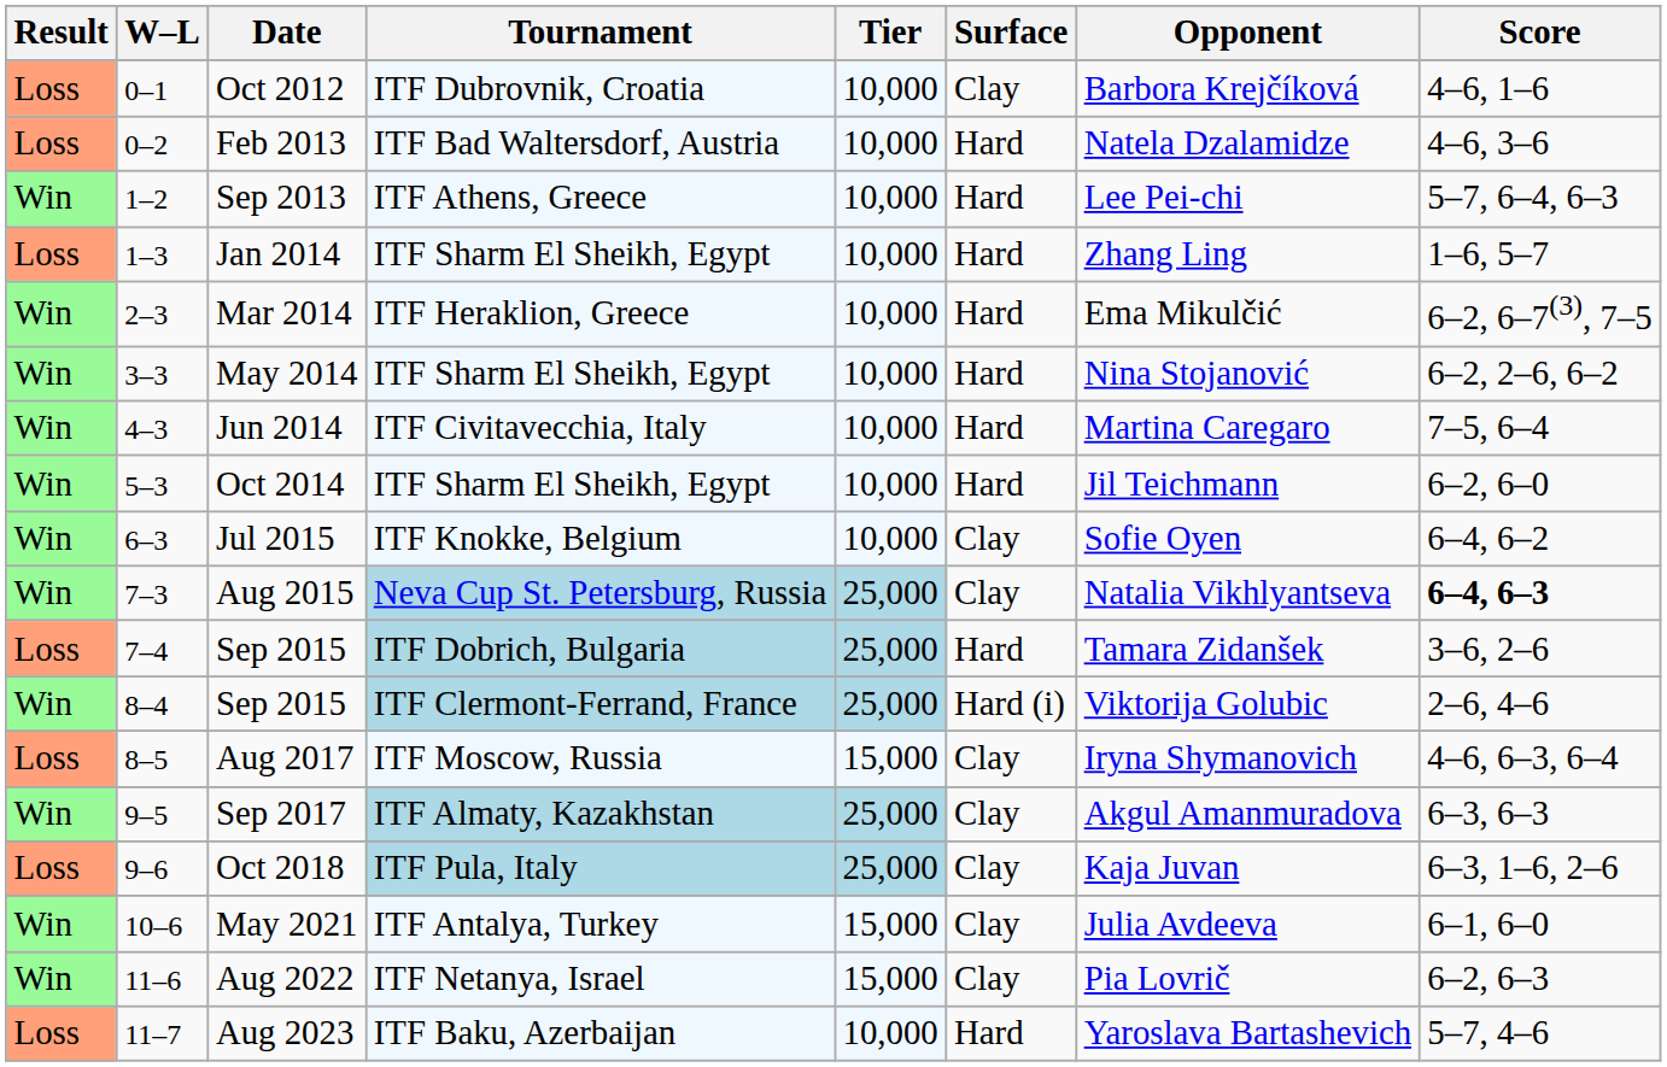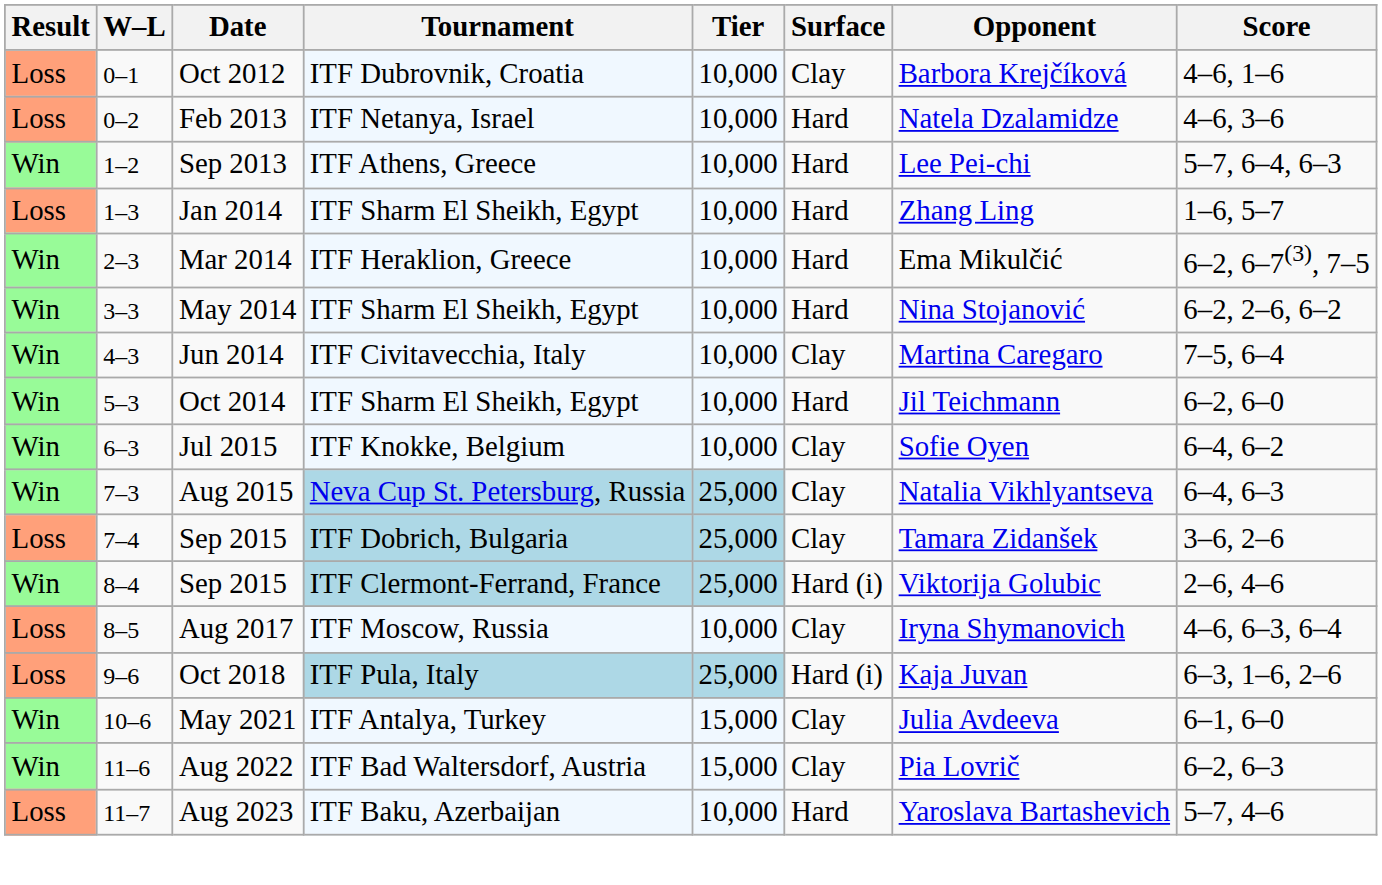 <table class="sortable wikitable">
 <tr>
 <th>Result</th>
 <th class="unsortable">W–L</th>
 <th>Date</th>
 <th>Tournament</th>
 <th>Tier</th>
 <th>Surface</th>
 <th>Opponent</th>
 <th class="unsortable">Score</th>
 </tr>
 <tr>
 <td style="background:#ffa07a;">Loss</td>
 <td><small>0–1</small></td>
 <td>Oct 2012</td>
 <td style="background:#f0f8ff;">ITF Dubrovnik, Croatia</td>
 <td style="background:#f0f8ff;">10,000</td>
 <td>Clay</td>
 <td> <a href='#'>Barbora Krejčíková</a></td>
 <td>4–6, 1–6</td>
 </tr>
 <tr>
 <td style="background:#ffa07a;">Loss</td>
 <td><small>0–2</small></td>
 <td>Feb 2013</td>
-<td style="background:#f0f8ff;">ITF Bad Waltersdorf, Austria</td>
+<td style="background:#f0f8ff;">ITF Netanya, Israel</td>
 <td style="background:#f0f8ff;">10,000</td>
 <td>Hard</td>
 <td> <a href='#'>Natela Dzalamidze</a></td>
 <td>4–6, 3–6</td>
 </tr>
 <tr>
 <td style="background:#98fb98;">Win</td>
 <td><small>1–2</small></td>
 <td>Sep 2013</td>
 <td style="background:#f0f8ff;">ITF Athens, Greece</td>
 <td style="background:#f0f8ff;">10,000</td>
 <td>Hard</td>
 <td> <a href='#'>Lee Pei-chi</a></td>
 <td>5–7, 6–4, 6–3</td>
 </tr>
 <tr>
 <td style="background:#ffa07a;">Loss</td>
 <td><small>1–3</small></td>
 <td>Jan 2014</td>
 <td style="background:#f0f8ff;">ITF Sharm El Sheikh, Egypt</td>
 <td style="background:#f0f8ff;">10,000</td>
 <td>Hard</td>
 <td> <a href='#'>Zhang Ling</a></td>
 <td>1–6, 5–7</td>
 </tr>
 <tr>
 <td style="background:#98fb98;">Win</td>
 <td><small>2–3</small></td>
 <td>Mar 2014</td>
 <td style="background:#f0f8ff;">ITF Heraklion, Greece</td>
 <td style="background:#f0f8ff;">10,000</td>
 <td>Hard</td>
 <td> Ema Mikulčić</td>
 <td>6–2, 6–7<sup>(3)</sup>, 7–5</td>
 </tr>
 <tr>
 <td style="background:#98fb98;">Win</td>
 <td><small>3–3</small></td>
 <td>May 2014</td>
 <td style="background:#f0f8ff;">ITF Sharm El Sheikh, Egypt</td>
 <td style="background:#f0f8ff;">10,000</td>
 <td>Hard</td>
 <td> <a href='#'>Nina Stojanović</a></td>
 <td>6–2, 2–6, 6–2</td>
 </tr>
 <tr>
 <td style="background:#98fb98;">Win</td>
 <td><small>4–3</small></td>
 <td>Jun 2014</td>
 <td style="background:#f0f8ff;">ITF Civitavecchia, Italy</td>
 <td style="background:#f0f8ff;">10,000</td>
-<td>Hard</td>
+<td>Clay</td>
 <td> <a href='#'>Martina Caregaro</a></td>
 <td>7–5, 6–4</td>
 </tr>
 <tr>
 <td style="background:#98fb98;">Win</td>
 <td><small>5–3</small></td>
 <td>Oct 2014</td>
 <td style="background:#f0f8ff;">ITF Sharm El Sheikh, Egypt</td>
 <td style="background:#f0f8ff;">10,000</td>
 <td>Hard</td>
 <td> <a href='#'>Jil Teichmann</a></td>
 <td>6–2, 6–0</td>
 </tr>
 <tr>
 <td style="background:#98fb98;">Win</td>
 <td><small>6–3</small></td>
 <td>Jul 2015</td>
 <td style="background:#f0f8ff;">ITF Knokke, Belgium</td>
 <td style="background:#f0f8ff;">10,000</td>
 <td>Clay</td>
 <td> <a href='#'>Sofie Oyen</a></td>
 <td>6–4, 6–2</td>
 </tr>
 <tr>
 <td style="background:#98fb98;">Win</td>
 <td><small>7–3</small></td>
 <td>Aug 2015</td>
 <td style="background:lightblue;"><a href='#'>Neva Cup St. Petersburg</a>, Russia</td>
 <td style="background:lightblue;">25,000</td>
 <td>Clay</td>
 <td> <a href='#'>Natalia Vikhlyantseva</a></td>
-<td><strong>6–4, 6–3</strong></td>
+<td>6–4, 6–3</td>
 </tr>
 <tr>
 <td style="background:#ffa07a;">Loss</td>
 <td><small>7–4</small></td>
 <td>Sep 2015</td>
 <td style="background:lightblue;">ITF Dobrich, Bulgaria</td>
 <td style="background:lightblue;">25,000</td>
-<td>Hard</td>
+<td>Clay</td>
 <td> <a href='#'>Tamara Zidanšek</a></td>
 <td>3–6, 2–6</td>
 </tr>
 <tr>
 <td style="background:#98fb98;">Win</td>
 <td><small>8–4</small></td>
 <td>Sep 2015</td>
 <td style="background:lightblue;">ITF Clermont-Ferrand, France</td>
 <td style="background:lightblue;">25,000</td>
 <td>Hard (i)</td>
 <td> <a href='#'>Viktorija Golubic</a></td>
 <td>2–6, 4–6</td>
 </tr>
 <tr>
 <td style="background:#ffa07a;">Loss</td>
 <td><small>8–5</small></td>
 <td>Aug 2017</td>
 <td style="background:#f0f8ff;">ITF Moscow, Russia</td>
-<td style="background:#f0f8ff;">15,000</td>
+<td style="background:#f0f8ff;">10,000</td>
 <td>Clay</td>
 <td> <a href='#'>Iryna Shymanovich</a></td>
 <td>4–6, 6–3, 6–4</td>
-</tr>
-<tr>
-<td style="background:#98fb98;">Win</td>
-<td><small>9–5</small></td>
-<td>Sep 2017</td>
-<td style="background:lightblue;">ITF Almaty, Kazakhstan</td>
-<td style="background:lightblue;">25,000</td>
-<td>Clay</td>
-<td> <a href='#'>Akgul Amanmuradova</a></td>
-<td>6–3, 6–3</td>
 </tr>
 <tr>
 <td style="background:#ffa07a;">Loss</td>
 <td><small>9–6</small></td>
 <td>Oct 2018</td>
 <td style="background:lightblue;">ITF Pula, Italy</td>
 <td style="background:lightblue;">25,000</td>
-<td>Clay</td>
+<td>Hard (i)</td>
 <td> <a href='#'>Kaja Juvan</a></td>
 <td>6–3, 1–6, 2–6</td>
 </tr>
 <tr>
 <td style="background:#98fb98;">Win</td>
 <td><small>10–6</small></td>
 <td>May 2021</td>
 <td style="background:#f0f8ff;">ITF Antalya, Turkey</td>
 <td style="background:#f0f8ff;">15,000</td>
 <td>Clay</td>
 <td> <a href='#'>Julia Avdeeva</a></td>
 <td>6–1, 6–0</td>
 </tr>
 <tr>
 <td style="background:#98fb98;">Win</td>
 <td><small>11–6</small></td>
 <td>Aug 2022</td>
-<td style="background:#f0f8ff;">ITF Netanya, Israel</td>
+<td style="background:#f0f8ff;">ITF Bad Waltersdorf, Austria</td>
 <td style="background:#f0f8ff;">15,000</td>
 <td>Clay</td>
 <td> <a href='#'>Pia Lovrič</a></td>
 <td>6–2, 6–3</td>
 </tr>
 <tr>
 <td style="background:#ffa07a;">Loss</td>
 <td><small>11–7</small></td>
 <td>Aug 2023</td>
 <td style="background:#f0f8ff;">ITF Baku, Azerbaijan</td>
 <td style="background:#f0f8ff;">10,000</td>
 <td>Hard</td>
 <td> <a href='#'>Yaroslava Bartashevich</a></td>
 <td>5–7, 4–6</td>
 </tr>
 </table>
